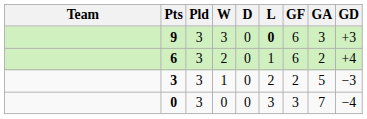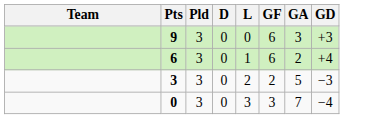 <table class=wikitable style="text-align:center">
 <tr>
 <th width=175>Team</th>
 <th width=20>Pts</th>
 <th width=20>Pld</th>
-<th width=20>W</th>
 <th width=20>D</th>
 <th width=20>L</th>
 <th width=20>GF</th>
 <th width=20>GA</th>
 <th width=20>GD</th>
 </tr>
 <tr bgcolor="#D0F0C0">
 <td style="text-align:left;"></td>
 <td><strong>9</strong></td>
 <td>3</td>
-<td>3</td>
 <td>0</td>
-<td><strong>0</strong></td>
+<td>0</td>
 <td>6</td>
 <td>3</td>
 <td>+3</td>
 </tr>
 <tr bgcolor="#D0F0C0">
 <td style="text-align:left;"></td>
 <td><strong>6</strong></td>
 <td>3</td>
-<td>2</td>
 <td>0</td>
 <td>1</td>
 <td>6</td>
 <td>2</td>
 <td>+4</td>
 </tr>
 <tr>
 <td style="text-align:left;"></td>
 <td><strong>3</strong></td>
 <td>3</td>
-<td>1</td>
 <td>0</td>
 <td>2</td>
 <td>2</td>
 <td>5</td>
 <td>−3</td>
 </tr>
 <tr>
 <td style="text-align:left;"></td>
 <td><strong>0</strong></td>
 <td>3</td>
 <td>0</td>
-<td>0</td>
 <td>3</td>
 <td>3</td>
 <td>7</td>
 <td>−4</td>
 </tr>
 </table>
